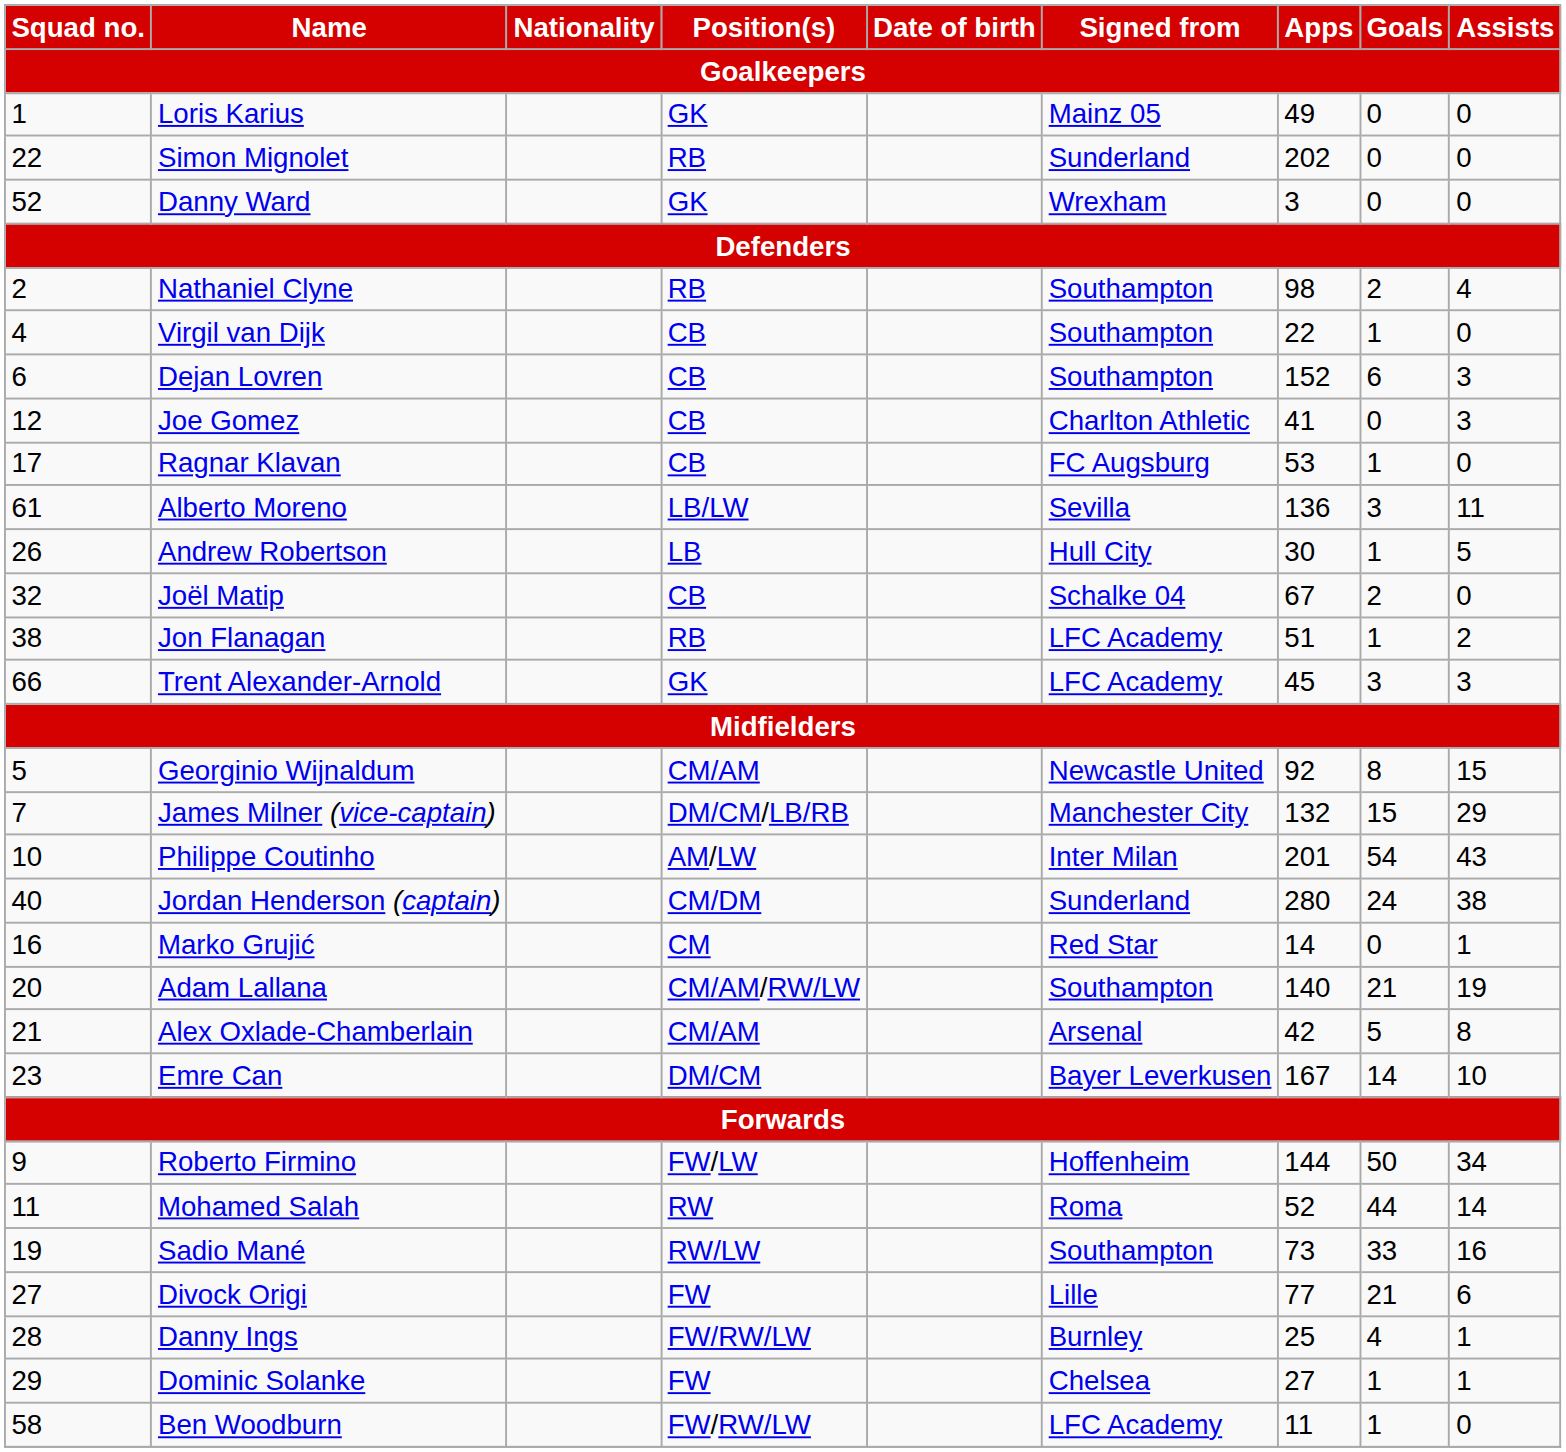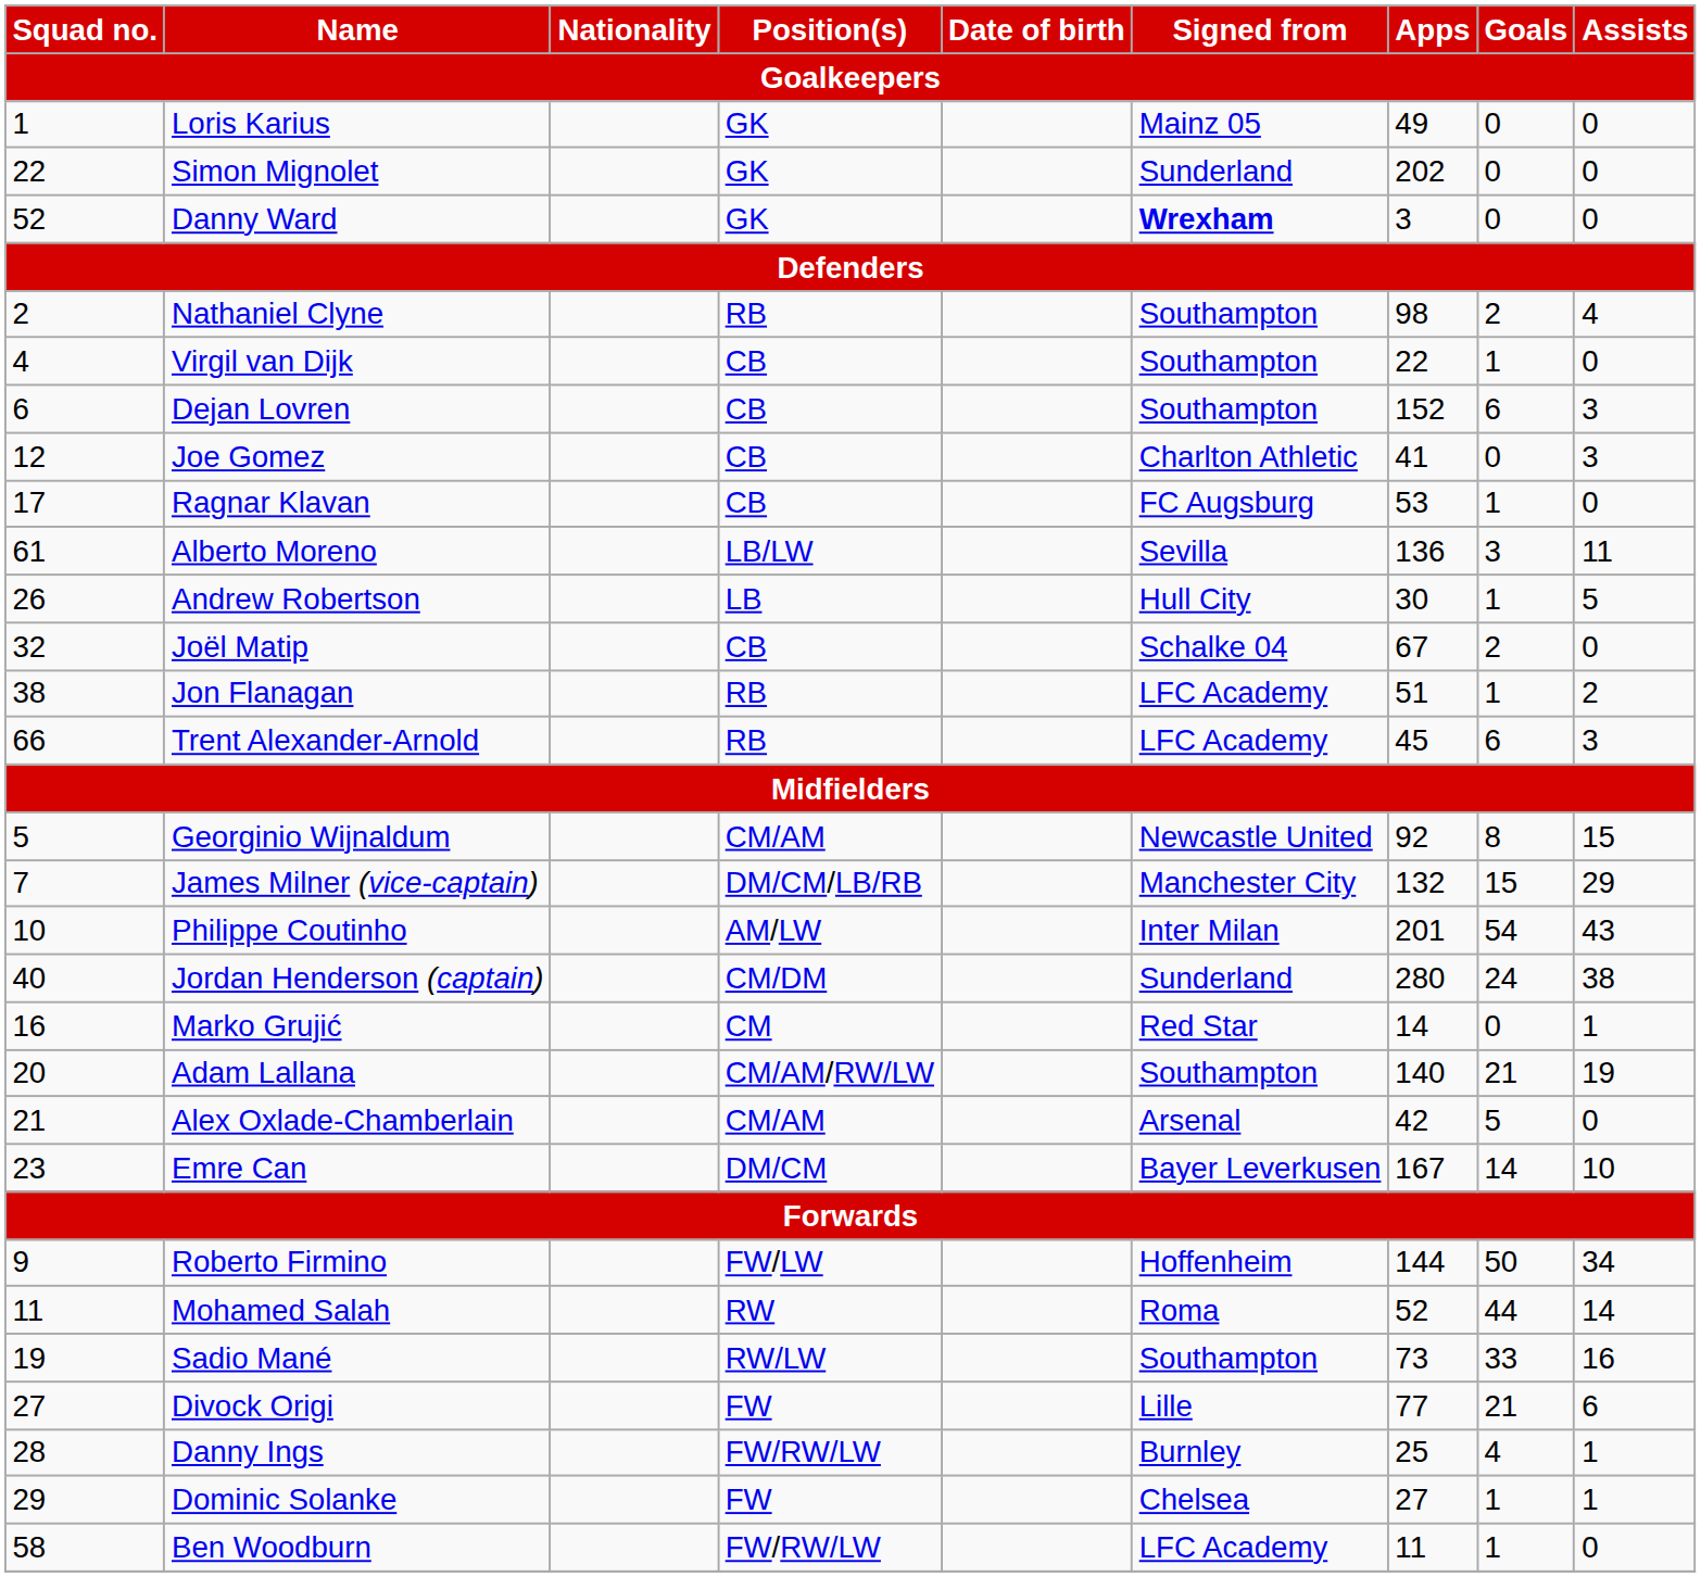 <table class="wikitable sortable" style="font-size:90%; white-space:nowrap;">
 <tr>
 <th style="background:#d50000; color:white; text-align:center;">Squad no.</th>
 <th style="background:#d50000; color:white; text-align:center;">Name</th>
 <th style="background:#d50000; color:white; text-align:center;">Nationality</th>
 <th style="background:#d50000; color:white; text-align:center;">Position(s)</th>
 <th style="background:#d50000; color:white; text-align:center;">Date of birth</th>
 <th style="background:#d50000; color:white; text-align:center;">Signed from</th>
 <th style="background:#d50000; color:white; text-align:center;">Apps</th>
 <th style="background:#d50000; color:white; text-align:center;">Goals</th>
 <th style="background:#d50000; color:white; text-align:center;">Assists</th>
 </tr>
 <tr>
 <th colspan="9" style="background:#d50000; color:white; text-align:center">Goalkeepers</th>
 </tr>
 <tr>
 <td>1</td>
 <td><a href='#'>Loris Karius</a></td>
 <td></td>
 <td><a href='#'>GK</a></td>
 <td></td>
 <td> <a href='#'>Mainz 05</a></td>
 <td>49</td>
 <td>0</td>
 <td>0</td>
 </tr>
 <tr>
 <td>22</td>
 <td><a href='#'>Simon Mignolet</a></td>
 <td></td>
-<td><a href='#'>RB</a></td>
+<td><a href='#'>GK</a></td>
 <td></td>
 <td> <a href='#'>Sunderland</a></td>
 <td>202</td>
 <td>0</td>
 <td>0</td>
 </tr>
 <tr>
 <td>52</td>
 <td><a href='#'>Danny Ward</a></td>
 <td></td>
 <td><a href='#'>GK</a></td>
 <td></td>
-<td> <a href='#'>Wrexham</a></td>
+<td><strong> <a href='#'>Wrexham</a></strong></td>
 <td>3</td>
 <td>0</td>
 <td>0</td>
 </tr>
 <tr>
 <th colspan="10" style="background:#d50000; color:white; text-align:center">Defenders</th>
 </tr>
 <tr>
 <td>2</td>
 <td><a href='#'>Nathaniel Clyne</a></td>
 <td></td>
 <td><a href='#'>RB</a></td>
 <td></td>
 <td> <a href='#'>Southampton</a></td>
 <td>98</td>
 <td>2</td>
 <td>4</td>
 </tr>
 <tr>
 <td>4</td>
 <td><a href='#'>Virgil van Dijk</a></td>
 <td></td>
 <td><a href='#'>CB</a></td>
 <td></td>
 <td> <a href='#'>Southampton</a></td>
 <td>22</td>
 <td>1</td>
 <td>0</td>
 </tr>
 <tr>
 <td>6</td>
 <td><a href='#'>Dejan Lovren</a></td>
 <td></td>
 <td><a href='#'>CB</a></td>
 <td></td>
 <td> <a href='#'>Southampton</a></td>
 <td>152</td>
 <td>6</td>
 <td>3</td>
 </tr>
 <tr>
 <td>12</td>
 <td><a href='#'>Joe Gomez</a></td>
 <td></td>
 <td><a href='#'>CB</a></td>
 <td></td>
 <td> <a href='#'>Charlton Athletic</a></td>
 <td>41</td>
 <td>0</td>
 <td>3</td>
 </tr>
 <tr>
 <td>17</td>
 <td><a href='#'>Ragnar Klavan</a></td>
 <td></td>
 <td><a href='#'>CB</a></td>
 <td></td>
 <td> <a href='#'>FC Augsburg</a></td>
 <td>53</td>
 <td>1</td>
 <td>0</td>
 </tr>
 <tr>
 <td>61</td>
 <td><a href='#'>Alberto Moreno</a></td>
 <td></td>
 <td><a href='#'>LB/LW</a></td>
 <td></td>
 <td> <a href='#'>Sevilla</a></td>
 <td>136</td>
 <td>3</td>
 <td>11</td>
 </tr>
 <tr>
 <td>26</td>
 <td><a href='#'>Andrew Robertson</a></td>
 <td></td>
 <td><a href='#'>LB</a></td>
 <td></td>
 <td> <a href='#'>Hull City</a></td>
 <td>30</td>
 <td>1</td>
 <td>5</td>
 </tr>
 <tr>
 <td>32</td>
 <td><a href='#'>Joël Matip</a></td>
 <td></td>
 <td><a href='#'>CB</a></td>
 <td></td>
 <td> <a href='#'>Schalke 04</a></td>
 <td>67</td>
 <td>2</td>
 <td>0</td>
 </tr>
 <tr>
 <td>38</td>
 <td><a href='#'>Jon Flanagan</a></td>
 <td></td>
 <td><a href='#'>RB</a></td>
 <td></td>
 <td> <a href='#'>LFC Academy</a></td>
 <td>51</td>
 <td>1</td>
 <td>2</td>
 </tr>
 <tr>
 <td>66</td>
 <td><a href='#'>Trent Alexander-Arnold</a></td>
 <td></td>
-<td><a href='#'>GK</a></td>
+<td><a href='#'>RB</a></td>
 <td></td>
 <td> <a href='#'>LFC Academy</a></td>
 <td>45</td>
-<td>3</td>
+<td>6</td>
 <td>3</td>
 </tr>
 <tr>
 <th colspan="9" style="background:#d50000; color:white; text-align:center">Midfielders</th>
 </tr>
 <tr>
 <td>5</td>
 <td><a href='#'>Georginio Wijnaldum</a></td>
 <td></td>
 <td><a href='#'>CM/AM</a></td>
 <td></td>
 <td> <a href='#'>Newcastle United</a></td>
 <td>92</td>
 <td>8</td>
 <td>15</td>
 </tr>
 <tr>
 <td>7</td>
 <td><a href='#'>James Milner</a> <em>(<a href='#'>vice-captain</a>)</em></td>
 <td></td>
 <td><a href='#'>DM/CM</a>/<a href='#'>LB/RB</a></td>
 <td></td>
 <td> <a href='#'>Manchester City</a></td>
 <td>132</td>
 <td>15</td>
 <td>29</td>
 </tr>
 <tr>
 <td>10</td>
 <td><a href='#'>Philippe Coutinho</a></td>
 <td></td>
 <td><a href='#'>AM</a>/<a href='#'>LW</a></td>
 <td></td>
 <td> <a href='#'>Inter Milan</a></td>
 <td>201</td>
 <td>54</td>
 <td>43</td>
 </tr>
 <tr>
 <td>40</td>
 <td><a href='#'>Jordan Henderson</a> <em>(<a href='#'>captain</a>)</em></td>
 <td></td>
 <td><a href='#'>CM/DM</a></td>
 <td></td>
 <td> <a href='#'>Sunderland</a></td>
 <td>280</td>
 <td>24</td>
 <td>38</td>
 </tr>
 <tr>
 <td>16</td>
 <td><a href='#'>Marko Grujić</a></td>
 <td></td>
 <td><a href='#'>CM</a></td>
 <td></td>
 <td> <a href='#'>Red Star</a></td>
 <td>14</td>
 <td>0</td>
 <td>1</td>
 </tr>
 <tr>
 <td>20</td>
 <td><a href='#'>Adam Lallana</a></td>
 <td></td>
 <td><a href='#'>CM/AM</a>/<a href='#'>RW/LW</a></td>
 <td></td>
 <td> <a href='#'>Southampton</a></td>
 <td>140</td>
 <td>21</td>
 <td>19</td>
 </tr>
 <tr>
 <td>21</td>
 <td><a href='#'>Alex Oxlade-Chamberlain</a></td>
 <td></td>
 <td><a href='#'>CM/AM</a></td>
 <td></td>
 <td> <a href='#'>Arsenal</a></td>
 <td>42</td>
 <td>5</td>
-<td>8</td>
+<td>0</td>
 </tr>
 <tr>
 <td>23</td>
 <td><a href='#'>Emre Can</a></td>
 <td></td>
 <td><a href='#'>DM/CM</a></td>
 <td></td>
 <td> <a href='#'>Bayer Leverkusen</a></td>
 <td>167</td>
 <td>14</td>
 <td>10</td>
 </tr>
 <tr>
 <th colspan="9" style="background:#d50000; color:white; text-align:center">Forwards</th>
 </tr>
 <tr>
 <td>9</td>
 <td><a href='#'>Roberto Firmino</a></td>
 <td></td>
 <td><a href='#'>FW</a>/<a href='#'>LW</a></td>
 <td></td>
 <td> <a href='#'>Hoffenheim</a></td>
 <td>144</td>
 <td>50</td>
 <td>34</td>
 </tr>
 <tr>
 <td>11</td>
 <td><a href='#'>Mohamed Salah</a></td>
 <td></td>
 <td><a href='#'>RW</a></td>
 <td></td>
 <td> <a href='#'>Roma</a></td>
 <td>52</td>
 <td>44</td>
 <td>14</td>
 </tr>
 <tr>
 <td>19</td>
 <td><a href='#'>Sadio Mané</a></td>
 <td></td>
 <td><a href='#'>RW/LW</a></td>
 <td></td>
 <td> <a href='#'>Southampton</a></td>
 <td>73</td>
 <td>33</td>
 <td>16</td>
 </tr>
 <tr>
 <td>27</td>
 <td><a href='#'>Divock Origi</a></td>
 <td></td>
 <td><a href='#'>FW</a></td>
 <td></td>
 <td> <a href='#'>Lille</a></td>
 <td>77</td>
 <td>21</td>
 <td>6</td>
 </tr>
 <tr>
 <td>28</td>
 <td><a href='#'>Danny Ings</a></td>
 <td></td>
 <td><a href='#'>FW/RW/LW</a></td>
 <td></td>
 <td> <a href='#'>Burnley</a></td>
 <td>25</td>
 <td>4</td>
 <td>1</td>
 </tr>
 <tr>
 <td>29</td>
 <td><a href='#'>Dominic Solanke</a></td>
 <td></td>
 <td><a href='#'>FW</a></td>
 <td></td>
 <td> <a href='#'>Chelsea</a></td>
 <td>27</td>
 <td>1</td>
 <td>1</td>
 </tr>
 <tr>
 <td>58</td>
 <td><a href='#'>Ben Woodburn</a></td>
 <td></td>
 <td><a href='#'>FW</a>/<a href='#'>RW/LW</a></td>
 <td></td>
 <td> <a href='#'>LFC Academy</a></td>
 <td>11</td>
 <td>1</td>
 <td>0</td>
 </tr>
 <tr>
 </tr>
 </table>
